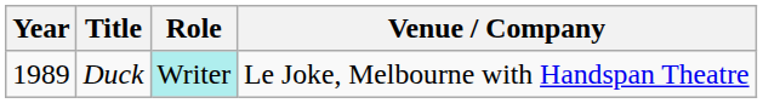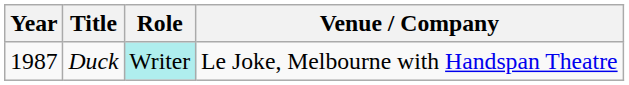 <table class="wikitable sortable">
 <tr>
 <th>Year</th>
 <th>Title</th>
 <th>Role</th>
 <th>Venue / Company</th>
 </tr>
 <tr>
-<td>1989</td>
+<td>1987</td>
 <td><em>Duck</em></td>
 <td style="background: paleturquoise;">Writer</td>
 <td>Le Joke, Melbourne with <a href='#'>Handspan Theatre</a></td>
 </tr>
 </table>
